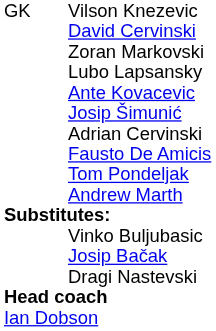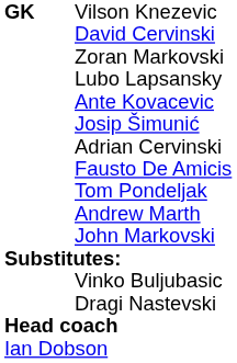 <table style="font-size: 90%" cellspacing="0" cellpadding="0">
 <tr>
 <th width="25"></th>
 <th width="25"></th>
 </tr>
 <tr>
-<td>GK</td>
+<td><strong>GK</strong></td>
 <td><strong> </strong></td>
 <td> Vilson Knezevic</td>
 </tr>
 <tr>
 <td></td>
 <td><strong> </strong></td>
 <td> <a href='#'>David Cervinski</a></td>
 </tr>
 <tr>
 <td></td>
 <td><strong> </strong></td>
 <td> Zoran Markovski</td>
 </tr>
 <tr>
 <td></td>
 <td><strong> </strong></td>
 <td> Lubo Lapsansky</td>
 </tr>
 <tr>
 <td></td>
 <td><strong> </strong></td>
 <td> <a href='#'>Ante Kovacevic</a></td>
 <td></td>
 </tr>
 <tr>
 <td></td>
 <td><strong> </strong></td>
 <td> <a href='#'>Josip Šimunić</a></td>
 </tr>
 <tr>
 <td></td>
 <td><strong> </strong></td>
 <td> Adrian Cervinski</td>
 </tr>
 <tr>
 <td></td>
 <td><strong> </strong></td>
 <td> <a href='#'>Fausto De Amicis</a></td>
 </tr>
 <tr>
 <td></td>
 <td><strong> </strong></td>
 <td> <a href='#'>Tom Pondeljak</a></td>
 <td></td>
 </tr>
 <tr>
 <td></td>
 <td><strong> </strong></td>
 <td> <a href='#'>Andrew Marth</a></td>
 </tr>
 <tr>
+<td></td>
+<td><strong> </strong></td>
+<td> <a href='#'>John Markovski</a></td>
+<td></td>
+</tr>
+<tr>
 <td colspan=3><strong>Substitutes:</strong></td>
 </tr>
 <tr>
 <td></td>
 <td><strong> </strong></td>
 <td> Vinko Buljubasic</td>
-<td></td>
-</tr>
-<tr>
-<td></td>
-<td><strong> </strong></td>
-<td> <a href='#'>Josip Bačak</a></td>
 <td></td>
 </tr>
 <tr>
 <td></td>
 <td><strong> </strong></td>
 <td> Dragi Nastevski</td>
 <td></td>
 </tr>
 <tr>
 <td colspan=3><strong>Head coach</strong></td>
 </tr>
 <tr>
 <td colspan=4> <a href='#'>Ian Dobson</a></td>
 </tr>
 </table>
